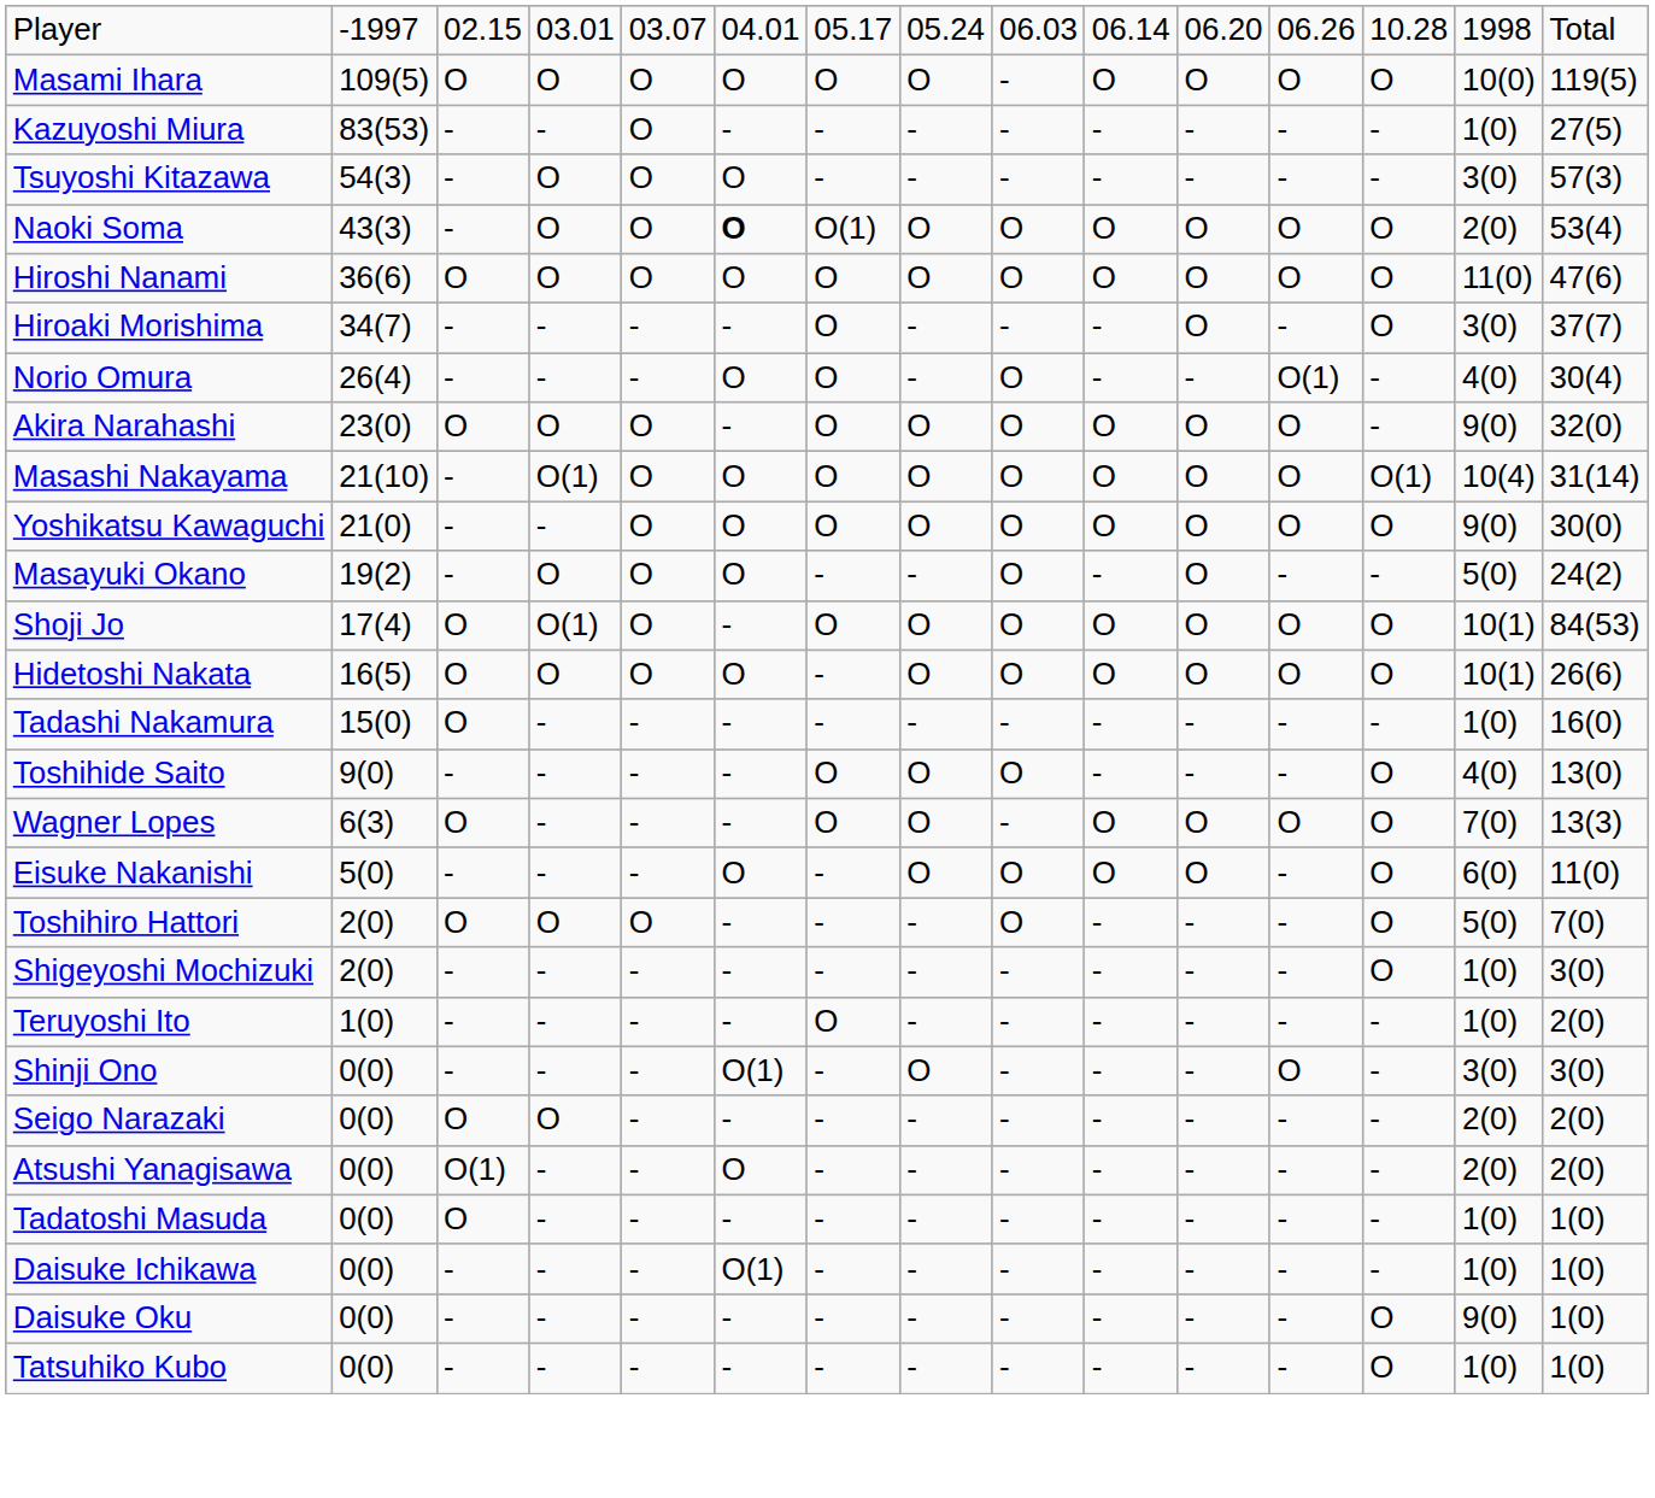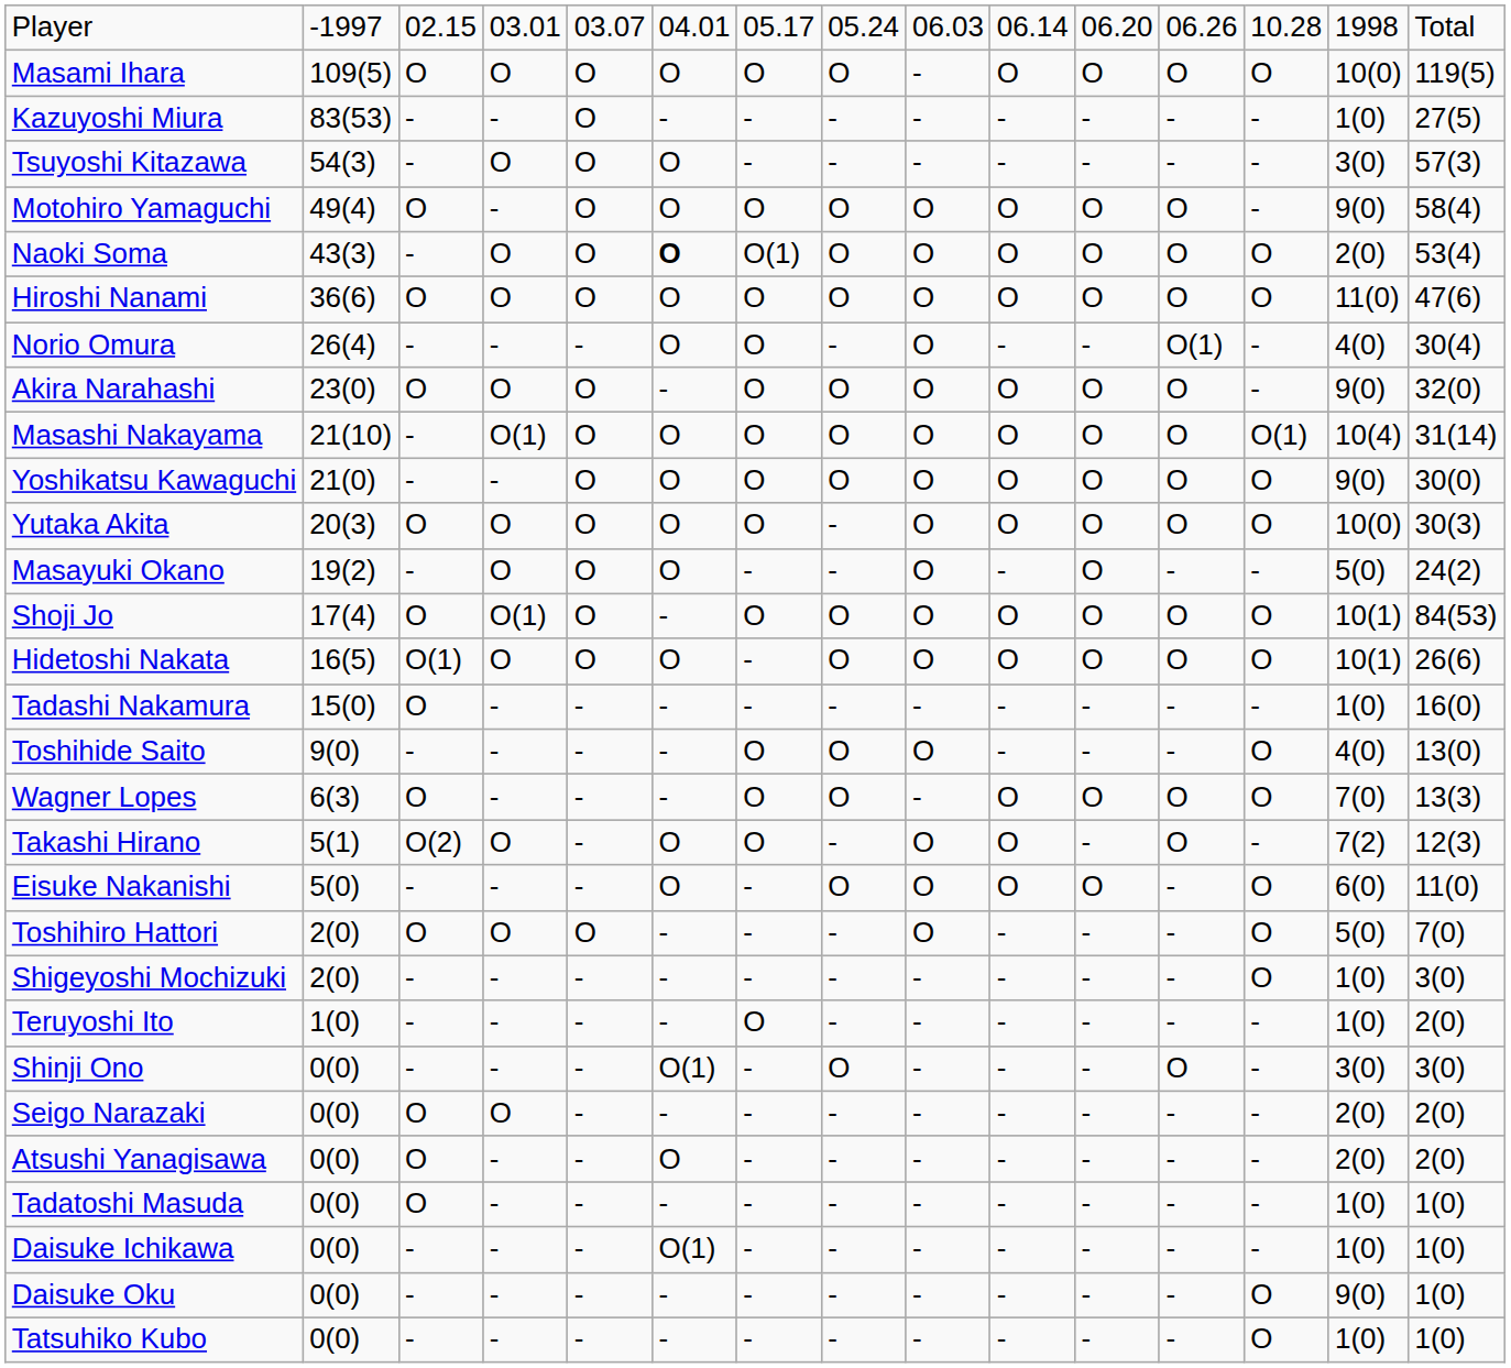 <table class="wikitable" style="text-align:left;">
 <tr>
 <td>Player</td>
 <td>-1997</td>
 <td>02.15</td>
 <td>03.01</td>
 <td>03.07</td>
 <td>04.01</td>
 <td>05.17</td>
 <td>05.24</td>
 <td>06.03</td>
 <td>06.14</td>
 <td>06.20</td>
 <td>06.26</td>
 <td>10.28</td>
 <td>1998</td>
 <td>Total</td>
 </tr>
 <tr>
 <td><a href='#'>Masami Ihara</a></td>
 <td>109(5)</td>
 <td>O</td>
 <td>O</td>
 <td>O</td>
 <td>O</td>
 <td>O</td>
 <td>O</td>
 <td>-</td>
 <td>O</td>
 <td>O</td>
 <td>O</td>
 <td>O</td>
 <td>10(0)</td>
 <td>119(5)</td>
 </tr>
 <tr>
 <td><a href='#'>Kazuyoshi Miura</a></td>
 <td>83(53)</td>
 <td>-</td>
 <td>-</td>
 <td>O</td>
 <td>-</td>
 <td>-</td>
 <td>-</td>
 <td>-</td>
 <td>-</td>
 <td>-</td>
 <td>-</td>
 <td>-</td>
 <td>1(0)</td>
 <td>27(5)</td>
 </tr>
 <tr>
 <td><a href='#'>Tsuyoshi Kitazawa</a></td>
 <td>54(3)</td>
 <td>-</td>
 <td>O</td>
 <td>O</td>
 <td>O</td>
 <td>-</td>
 <td>-</td>
 <td>-</td>
 <td>-</td>
 <td>-</td>
 <td>-</td>
 <td>-</td>
 <td>3(0)</td>
 <td>57(3)</td>
 </tr>
 <tr>
+<td><a href='#'>Motohiro Yamaguchi</a></td>
+<td>49(4)</td>
+<td>O</td>
+<td>-</td>
+<td>O</td>
+<td>O</td>
+<td>O</td>
+<td>O</td>
+<td>O</td>
+<td>O</td>
+<td>O</td>
+<td>O</td>
+<td>-</td>
+<td>9(0)</td>
+<td>58(4)</td>
+</tr>
+<tr>
 <td><a href='#'>Naoki Soma</a></td>
 <td>43(3)</td>
 <td>-</td>
 <td>O</td>
 <td>O</td>
 <td><strong>O</strong></td>
 <td>O(1)</td>
 <td>O</td>
 <td>O</td>
 <td>O</td>
 <td>O</td>
 <td>O</td>
 <td>O</td>
 <td>2(0)</td>
 <td>53(4)</td>
 </tr>
 <tr>
 <td><a href='#'>Hiroshi Nanami</a></td>
 <td>36(6)</td>
 <td>O</td>
 <td>O</td>
 <td>O</td>
 <td>O</td>
 <td>O</td>
 <td>O</td>
 <td>O</td>
 <td>O</td>
 <td>O</td>
 <td>O</td>
 <td>O</td>
 <td>11(0)</td>
 <td>47(6)</td>
-</tr>
-<tr>
-<td><a href='#'>Hiroaki Morishima</a></td>
-<td>34(7)</td>
-<td>-</td>
-<td>-</td>
-<td>-</td>
-<td>-</td>
-<td>O</td>
-<td>-</td>
-<td>-</td>
-<td>-</td>
-<td>O</td>
-<td>-</td>
-<td>O</td>
-<td>3(0)</td>
-<td>37(7)</td>
 </tr>
 <tr>
 <td><a href='#'>Norio Omura</a></td>
 <td>26(4)</td>
 <td>-</td>
 <td>-</td>
 <td>-</td>
 <td>O</td>
 <td>O</td>
 <td>-</td>
 <td>O</td>
 <td>-</td>
 <td>-</td>
 <td>O(1)</td>
 <td>-</td>
 <td>4(0)</td>
 <td>30(4)</td>
 </tr>
 <tr>
 <td><a href='#'>Akira Narahashi</a></td>
 <td>23(0)</td>
 <td>O</td>
 <td>O</td>
 <td>O</td>
 <td>-</td>
 <td>O</td>
 <td>O</td>
 <td>O</td>
 <td>O</td>
 <td>O</td>
 <td>O</td>
 <td>-</td>
 <td>9(0)</td>
 <td>32(0)</td>
 </tr>
 <tr>
 <td><a href='#'>Masashi Nakayama</a></td>
 <td>21(10)</td>
 <td>-</td>
 <td>O(1)</td>
 <td>O</td>
 <td>O</td>
 <td>O</td>
 <td>O</td>
 <td>O</td>
 <td>O</td>
 <td>O</td>
 <td>O</td>
 <td>O(1)</td>
 <td>10(4)</td>
 <td>31(14)</td>
 </tr>
 <tr>
 <td><a href='#'>Yoshikatsu Kawaguchi</a></td>
 <td>21(0)</td>
 <td>-</td>
 <td>-</td>
 <td>O</td>
 <td>O</td>
 <td>O</td>
 <td>O</td>
 <td>O</td>
 <td>O</td>
 <td>O</td>
 <td>O</td>
 <td>O</td>
 <td>9(0)</td>
 <td>30(0)</td>
 </tr>
 <tr>
+<td><a href='#'>Yutaka Akita</a></td>
+<td>20(3)</td>
+<td>O</td>
+<td>O</td>
+<td>O</td>
+<td>O</td>
+<td>O</td>
+<td>-</td>
+<td>O</td>
+<td>O</td>
+<td>O</td>
+<td>O</td>
+<td>O</td>
+<td>10(0)</td>
+<td>30(3)</td>
+</tr>
+<tr>
 <td><a href='#'>Masayuki Okano</a></td>
 <td>19(2)</td>
 <td>-</td>
 <td>O</td>
 <td>O</td>
 <td>O</td>
 <td>-</td>
 <td>-</td>
 <td>O</td>
 <td>-</td>
 <td>O</td>
 <td>-</td>
 <td>-</td>
 <td>5(0)</td>
 <td>24(2)</td>
 </tr>
 <tr>
 <td><a href='#'>Shoji Jo</a></td>
 <td>17(4)</td>
 <td>O</td>
 <td>O(1)</td>
 <td>O</td>
 <td>-</td>
 <td>O</td>
 <td>O</td>
 <td>O</td>
 <td>O</td>
 <td>O</td>
 <td>O</td>
 <td>O</td>
 <td>10(1)</td>
 <td>84(53)</td>
 </tr>
 <tr>
 <td><a href='#'>Hidetoshi Nakata</a></td>
 <td>16(5)</td>
-<td>O</td>
+<td>O(1)</td>
 <td>O</td>
 <td>O</td>
 <td>O</td>
 <td>-</td>
 <td>O</td>
 <td>O</td>
 <td>O</td>
 <td>O</td>
 <td>O</td>
 <td>O</td>
 <td>10(1)</td>
 <td>26(6)</td>
 </tr>
 <tr>
 <td><a href='#'>Tadashi Nakamura</a></td>
 <td>15(0)</td>
 <td>O</td>
 <td>-</td>
 <td>-</td>
 <td>-</td>
 <td>-</td>
 <td>-</td>
 <td>-</td>
 <td>-</td>
 <td>-</td>
 <td>-</td>
 <td>-</td>
 <td>1(0)</td>
 <td>16(0)</td>
 </tr>
 <tr>
 <td><a href='#'>Toshihide Saito</a></td>
 <td>9(0)</td>
 <td>-</td>
 <td>-</td>
 <td>-</td>
 <td>-</td>
 <td>O</td>
 <td>O</td>
 <td>O</td>
 <td>-</td>
 <td>-</td>
 <td>-</td>
 <td>O</td>
 <td>4(0)</td>
 <td>13(0)</td>
 </tr>
 <tr>
 <td><a href='#'>Wagner Lopes</a></td>
 <td>6(3)</td>
 <td>O</td>
 <td>-</td>
 <td>-</td>
 <td>-</td>
 <td>O</td>
 <td>O</td>
 <td>-</td>
 <td>O</td>
 <td>O</td>
 <td>O</td>
 <td>O</td>
 <td>7(0)</td>
 <td>13(3)</td>
+</tr>
+<tr>
+<td><a href='#'>Takashi Hirano</a></td>
+<td>5(1)</td>
+<td>O(2)</td>
+<td>O</td>
+<td>-</td>
+<td>O</td>
+<td>O</td>
+<td>-</td>
+<td>O</td>
+<td>O</td>
+<td>-</td>
+<td>O</td>
+<td>-</td>
+<td>7(2)</td>
+<td>12(3)</td>
 </tr>
 <tr>
 <td><a href='#'>Eisuke Nakanishi</a></td>
 <td>5(0)</td>
 <td>-</td>
 <td>-</td>
 <td>-</td>
 <td>O</td>
 <td>-</td>
 <td>O</td>
 <td>O</td>
 <td>O</td>
 <td>O</td>
 <td>-</td>
 <td>O</td>
 <td>6(0)</td>
 <td>11(0)</td>
 </tr>
 <tr>
 <td><a href='#'>Toshihiro Hattori</a></td>
 <td>2(0)</td>
 <td>O</td>
 <td>O</td>
 <td>O</td>
 <td>-</td>
 <td>-</td>
 <td>-</td>
 <td>O</td>
 <td>-</td>
 <td>-</td>
 <td>-</td>
 <td>O</td>
 <td>5(0)</td>
 <td>7(0)</td>
 </tr>
 <tr>
 <td><a href='#'>Shigeyoshi Mochizuki</a></td>
 <td>2(0)</td>
 <td>-</td>
 <td>-</td>
 <td>-</td>
 <td>-</td>
 <td>-</td>
 <td>-</td>
 <td>-</td>
 <td>-</td>
 <td>-</td>
 <td>-</td>
 <td>O</td>
 <td>1(0)</td>
 <td>3(0)</td>
 </tr>
 <tr>
 <td><a href='#'>Teruyoshi Ito</a></td>
 <td>1(0)</td>
 <td>-</td>
 <td>-</td>
 <td>-</td>
 <td>-</td>
 <td>O</td>
 <td>-</td>
 <td>-</td>
 <td>-</td>
 <td>-</td>
 <td>-</td>
 <td>-</td>
 <td>1(0)</td>
 <td>2(0)</td>
 </tr>
 <tr>
 <td><a href='#'>Shinji Ono</a></td>
 <td>0(0)</td>
 <td>-</td>
 <td>-</td>
 <td>-</td>
 <td>O(1)</td>
 <td>-</td>
 <td>O</td>
 <td>-</td>
 <td>-</td>
 <td>-</td>
 <td>O</td>
 <td>-</td>
 <td>3(0)</td>
 <td>3(0)</td>
 </tr>
 <tr>
 <td><a href='#'>Seigo Narazaki</a></td>
 <td>0(0)</td>
 <td>O</td>
 <td>O</td>
 <td>-</td>
 <td>-</td>
 <td>-</td>
 <td>-</td>
 <td>-</td>
 <td>-</td>
 <td>-</td>
 <td>-</td>
 <td>-</td>
 <td>2(0)</td>
 <td>2(0)</td>
 </tr>
 <tr>
 <td><a href='#'>Atsushi Yanagisawa</a></td>
 <td>0(0)</td>
-<td>O(1)</td>
+<td>O</td>
 <td>-</td>
 <td>-</td>
 <td>O</td>
 <td>-</td>
 <td>-</td>
 <td>-</td>
 <td>-</td>
 <td>-</td>
 <td>-</td>
 <td>-</td>
 <td>2(0)</td>
 <td>2(0)</td>
 </tr>
 <tr>
 <td><a href='#'>Tadatoshi Masuda</a></td>
 <td>0(0)</td>
 <td>O</td>
 <td>-</td>
 <td>-</td>
 <td>-</td>
 <td>-</td>
 <td>-</td>
 <td>-</td>
 <td>-</td>
 <td>-</td>
 <td>-</td>
 <td>-</td>
 <td>1(0)</td>
 <td>1(0)</td>
 </tr>
 <tr>
 <td><a href='#'>Daisuke Ichikawa</a></td>
 <td>0(0)</td>
 <td>-</td>
 <td>-</td>
 <td>-</td>
 <td>O(1)</td>
 <td>-</td>
 <td>-</td>
 <td>-</td>
 <td>-</td>
 <td>-</td>
 <td>-</td>
 <td>-</td>
 <td>1(0)</td>
 <td>1(0)</td>
 </tr>
 <tr>
 <td><a href='#'>Daisuke Oku</a></td>
 <td>0(0)</td>
 <td>-</td>
 <td>-</td>
 <td>-</td>
 <td>-</td>
 <td>-</td>
 <td>-</td>
 <td>-</td>
 <td>-</td>
 <td>-</td>
 <td>-</td>
 <td>O</td>
 <td>9(0)</td>
 <td>1(0)</td>
 </tr>
 <tr>
 <td><a href='#'>Tatsuhiko Kubo</a></td>
 <td>0(0)</td>
 <td>-</td>
 <td>-</td>
 <td>-</td>
 <td>-</td>
 <td>-</td>
 <td>-</td>
 <td>-</td>
 <td>-</td>
 <td>-</td>
 <td>-</td>
 <td>O</td>
 <td>1(0)</td>
 <td>1(0)</td>
 </tr>
 </table>
